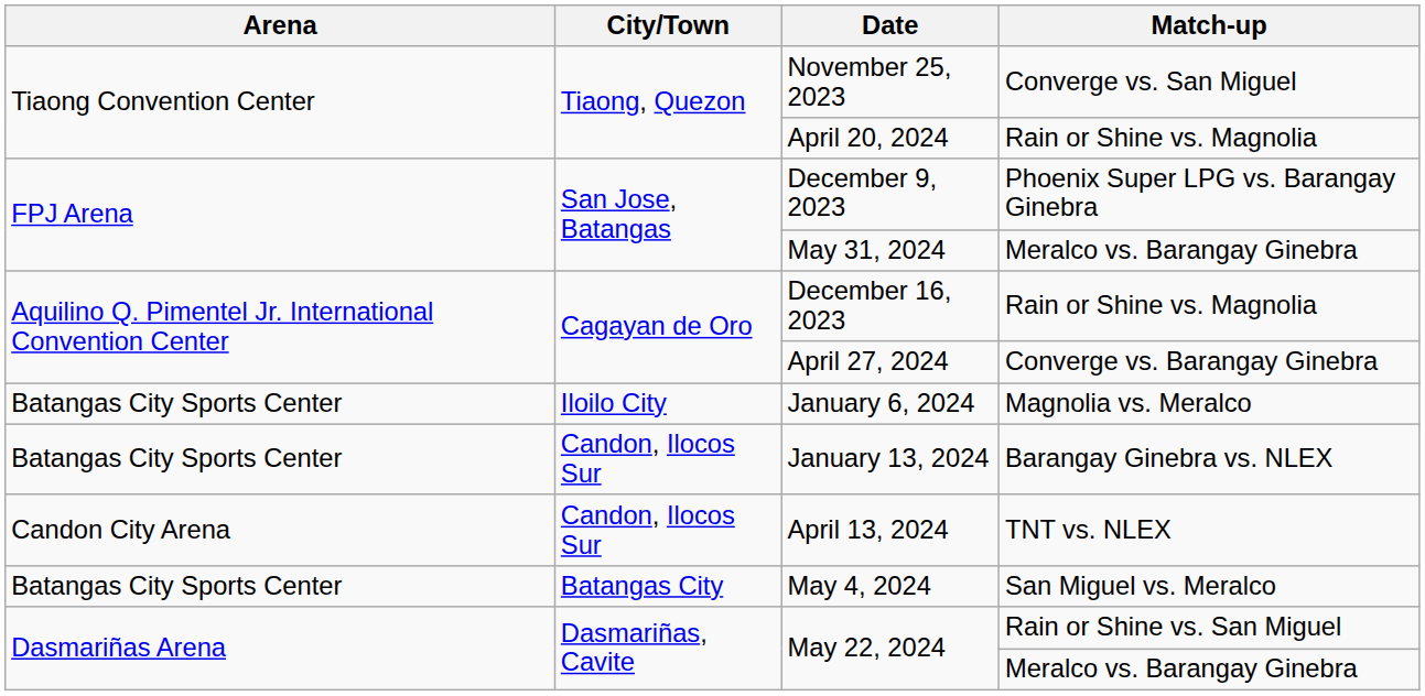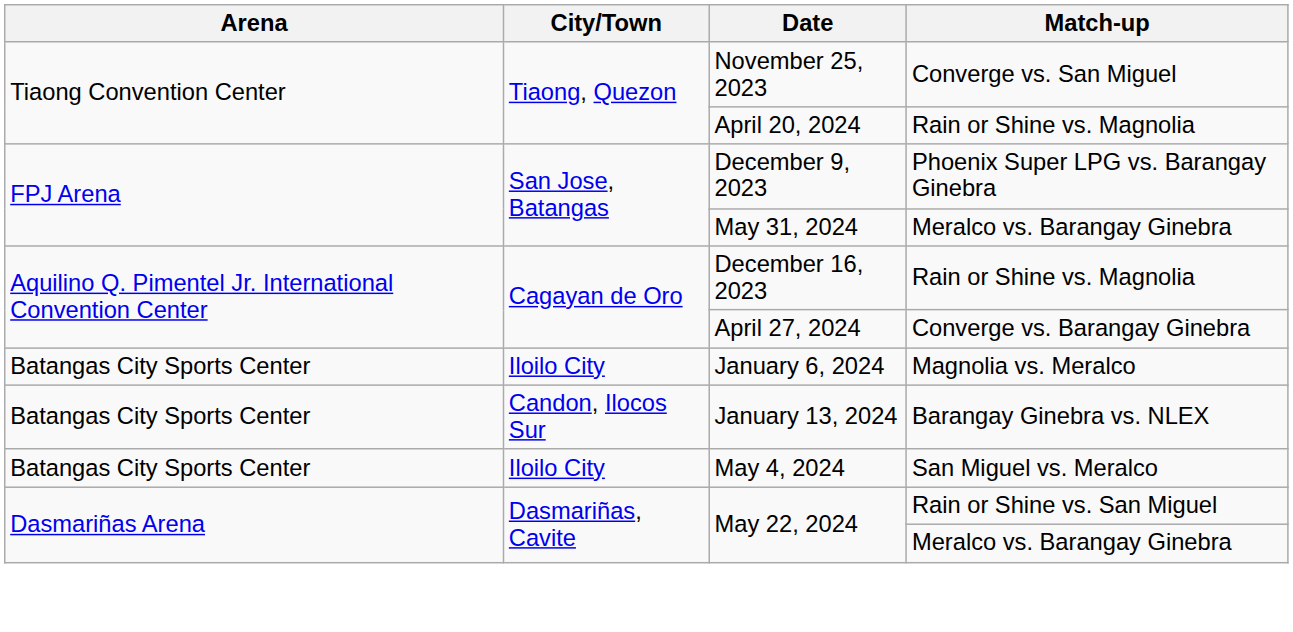 <table class="wikitable">
 <tr>
 <th>Arena</th>
 <th>City/Town</th>
 <th>Date</th>
 <th>Match-up</th>
 </tr>
 <tr>
 <td rowspan=2>Tiaong Convention Center</td>
 <td rowspan=2><a href='#'>Tiaong</a>, <a href='#'>Quezon</a></td>
 <td>November 25, 2023</td>
 <td>Converge vs. San Miguel</td>
 </tr>
 <tr>
 <td>April 20, 2024</td>
 <td>Rain or Shine vs. Magnolia</td>
 </tr>
 <tr>
 <td rowspan=2><a href='#'>FPJ Arena</a></td>
 <td rowspan=2><a href='#'>San Jose</a>, <a href='#'>Batangas</a></td>
 <td>December 9, 2023</td>
 <td>Phoenix Super LPG vs. Barangay Ginebra</td>
 </tr>
 <tr>
 <td>May 31, 2024</td>
 <td>Meralco vs. Barangay Ginebra</td>
 </tr>
 <tr>
 <td rowspan=2><a href='#'>Aquilino Q. Pimentel Jr. International Convention Center</a></td>
 <td rowspan=2><a href='#'>Cagayan de Oro</a></td>
 <td>December 16, 2023</td>
 <td>Rain or Shine vs. Magnolia</td>
 </tr>
 <tr>
 <td>April 27, 2024</td>
 <td>Converge vs. Barangay Ginebra</td>
 </tr>
 <tr>
 <td>Batangas City Sports Center</td>
 <td><a href='#'>Iloilo City</a></td>
 <td>January 6, 2024</td>
 <td>Magnolia vs. Meralco</td>
 </tr>
 <tr>
 <td>Batangas City Sports Center</td>
 <td><a href='#'>Candon</a>, <a href='#'>Ilocos Sur</a></td>
 <td>January 13, 2024</td>
 <td>Barangay Ginebra vs. NLEX</td>
 </tr>
 <tr>
-<td>Candon City Arena</td>
-<td><a href='#'>Candon</a>, <a href='#'>Ilocos Sur</a></td>
-<td>April 13, 2024</td>
-<td>TNT vs. NLEX</td>
-</tr>
-<tr>
 <td>Batangas City Sports Center</td>
-<td><a href='#'>Batangas City</a></td>
+<td><a href='#'>Iloilo City</a></td>
 <td>May 4, 2024</td>
 <td>San Miguel vs. Meralco</td>
 </tr>
 <tr>
 <td rowspan=2><a href='#'>Dasmariñas Arena</a></td>
 <td rowspan=2><a href='#'>Dasmariñas</a>, <a href='#'>Cavite</a></td>
 <td rowspan=2>May 22, 2024</td>
 <td>Rain or Shine vs. San Miguel</td>
 </tr>
 <tr>
 <td>Meralco vs. Barangay Ginebra</td>
 </tr>
 </table>
